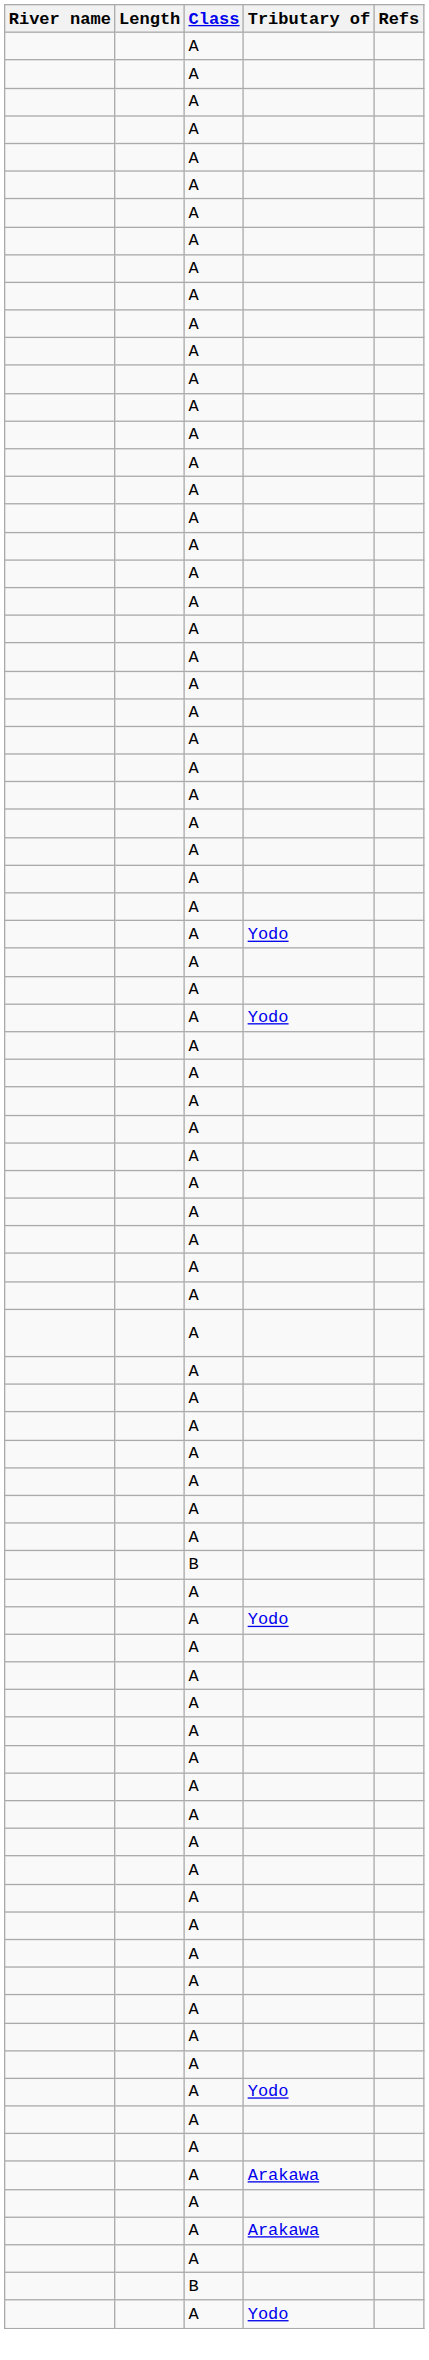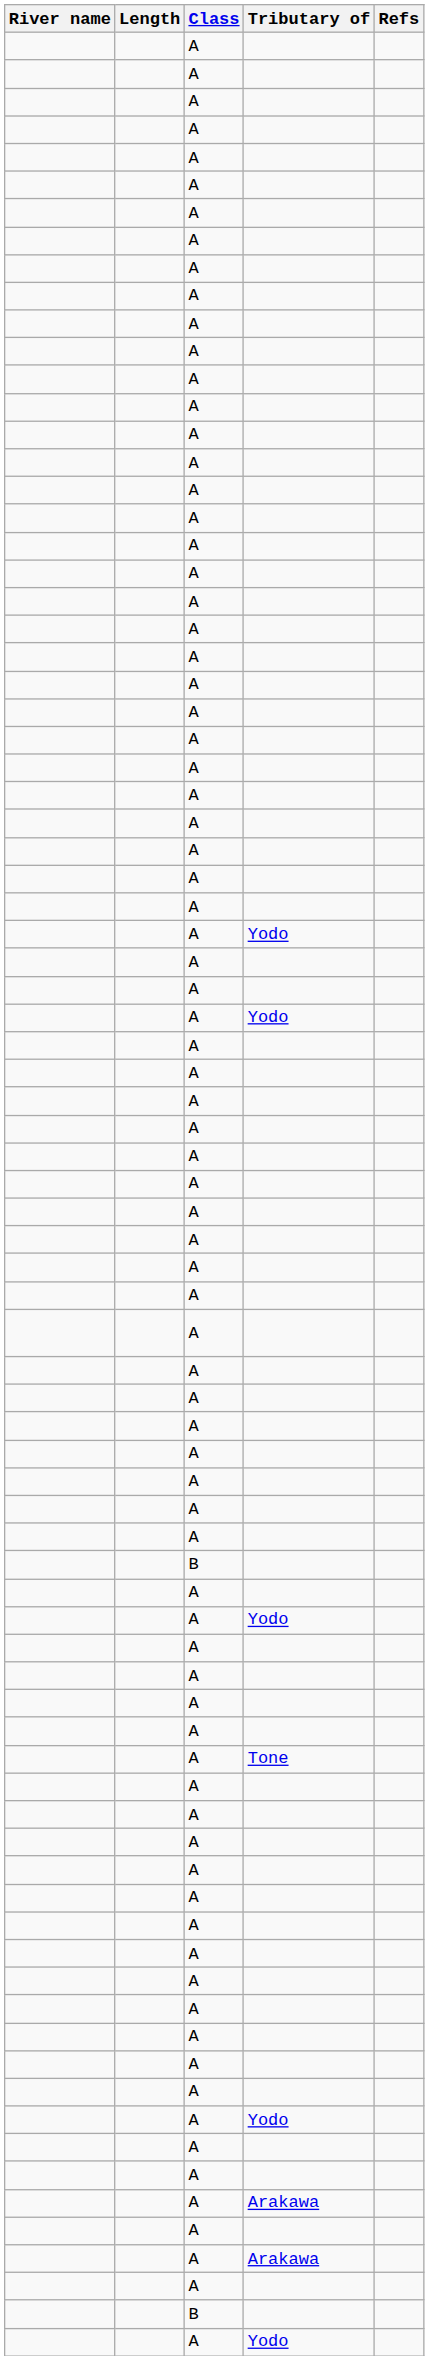 <table class="wikitable sortable static-row-numbers static-row-header-text">
 <tr>
 <th>River name</th>
 <th>Length</th>
 <th><a href='#'>Class</a></th>
 <th>Tributary of</th>
 <th class="unsortable">Refs</th>
 </tr>
 <tr>
 <td></td>
 <td></td>
 <td>A</td>
 <td></td>
 <td></td>
 </tr>
 <tr>
 <td></td>
 <td></td>
 <td>A</td>
 <td></td>
 <td></td>
 </tr>
 <tr>
 <td></td>
 <td></td>
 <td>A</td>
 <td></td>
 <td></td>
 </tr>
 <tr>
 <td></td>
 <td></td>
 <td>A</td>
 <td></td>
 <td></td>
 </tr>
 <tr>
 <td></td>
 <td></td>
 <td>A</td>
 <td></td>
 <td></td>
 </tr>
 <tr>
 <td></td>
 <td></td>
 <td>A</td>
 <td></td>
 <td></td>
 </tr>
 <tr>
 <td></td>
 <td></td>
 <td>A</td>
 <td></td>
 <td></td>
 </tr>
 <tr>
 <td></td>
 <td></td>
 <td>A</td>
 <td></td>
 <td></td>
 </tr>
 <tr>
 <td><br></td>
 <td></td>
 <td>A</td>
 <td></td>
 <td></td>
 </tr>
 <tr>
 <td><br></td>
 <td></td>
 <td>A</td>
 <td></td>
 <td></td>
 </tr>
 <tr>
 <td></td>
 <td></td>
 <td>A</td>
 <td></td>
 <td></td>
 </tr>
 <tr>
 <td></td>
 <td></td>
 <td>A</td>
 <td></td>
 <td></td>
 </tr>
 <tr>
 <td></td>
 <td></td>
 <td>A</td>
 <td></td>
 <td></td>
 </tr>
 <tr>
 <td></td>
 <td></td>
 <td>A</td>
 <td></td>
 <td></td>
 </tr>
 <tr>
 <td></td>
 <td></td>
 <td>A</td>
 <td></td>
 <td></td>
 </tr>
 <tr>
 <td></td>
 <td></td>
 <td>A</td>
 <td></td>
 <td></td>
 </tr>
 <tr>
 <td></td>
 <td></td>
 <td>A</td>
 <td></td>
 <td></td>
 </tr>
 <tr>
 <td></td>
 <td></td>
 <td>A</td>
 <td></td>
 <td></td>
 </tr>
 <tr>
 <td></td>
 <td></td>
 <td>A</td>
 <td></td>
 <td></td>
 </tr>
 <tr>
 <td><br></td>
 <td></td>
 <td>A</td>
 <td></td>
 <td></td>
 </tr>
 <tr>
 <td></td>
 <td></td>
 <td>A</td>
 <td></td>
 <td></td>
 </tr>
 <tr>
 <td></td>
 <td></td>
 <td>A</td>
 <td></td>
 <td></td>
 </tr>
 <tr>
 <td></td>
 <td></td>
 <td>A</td>
 <td></td>
 <td></td>
 </tr>
 <tr>
 <td></td>
 <td></td>
 <td>A</td>
 <td></td>
 <td></td>
 </tr>
 <tr>
 <td></td>
 <td></td>
 <td>A</td>
 <td></td>
 <td></td>
 </tr>
 <tr>
 <td></td>
 <td></td>
 <td>A</td>
 <td></td>
 <td></td>
 </tr>
 <tr>
 <td></td>
 <td></td>
 <td>A</td>
 <td></td>
 <td></td>
 </tr>
 <tr>
 <td></td>
 <td></td>
 <td>A</td>
 <td></td>
 <td></td>
 </tr>
 <tr>
 <td></td>
 <td></td>
 <td>A</td>
 <td></td>
 <td></td>
 </tr>
 <tr>
 <td></td>
 <td></td>
 <td>A</td>
 <td></td>
 <td></td>
 </tr>
 <tr>
 <td></td>
 <td></td>
 <td>A</td>
 <td></td>
 <td></td>
 </tr>
 <tr>
 <td></td>
 <td></td>
 <td>A</td>
 <td></td>
 <td></td>
 </tr>
 <tr>
 <td><br></td>
 <td></td>
 <td>A</td>
 <td><a href='#'>Yodo</a></td>
 <td></td>
 </tr>
 <tr>
 <td></td>
 <td></td>
 <td>A</td>
 <td></td>
 <td></td>
 </tr>
 <tr>
 <td></td>
 <td></td>
 <td>A</td>
 <td></td>
 <td></td>
 </tr>
 <tr>
 <td></td>
 <td></td>
 <td>A</td>
 <td><a href='#'>Yodo</a></td>
 <td></td>
 </tr>
 <tr>
 <td></td>
 <td></td>
 <td>A</td>
 <td></td>
 <td></td>
 </tr>
 <tr>
 <td></td>
 <td></td>
 <td>A</td>
 <td></td>
 <td></td>
 </tr>
 <tr>
 <td></td>
 <td></td>
 <td>A</td>
 <td></td>
 <td></td>
 </tr>
 <tr>
 <td></td>
 <td></td>
 <td>A</td>
 <td></td>
 <td></td>
 </tr>
 <tr>
 <td></td>
 <td></td>
 <td>A</td>
 <td></td>
 <td></td>
 </tr>
 <tr>
 <td></td>
 <td></td>
 <td>A</td>
 <td></td>
 <td></td>
 </tr>
 <tr>
 <td></td>
 <td></td>
 <td>A</td>
 <td></td>
 <td></td>
 </tr>
 <tr>
 <td></td>
 <td></td>
 <td>A</td>
 <td></td>
 <td></td>
 </tr>
 <tr>
 <td></td>
 <td></td>
 <td>A</td>
 <td></td>
 <td></td>
 </tr>
 <tr>
 <td></td>
 <td></td>
 <td>A</td>
 <td></td>
 <td></td>
 </tr>
 <tr>
 <td><br><br></td>
 <td></td>
 <td>A</td>
 <td></td>
 <td></td>
 </tr>
 <tr>
 <td></td>
 <td></td>
 <td>A</td>
 <td></td>
 <td></td>
 </tr>
 <tr>
 <td></td>
 <td></td>
 <td>A</td>
 <td></td>
 <td></td>
 </tr>
 <tr>
 <td></td>
 <td></td>
 <td>A</td>
 <td></td>
 <td></td>
 </tr>
 <tr>
 <td></td>
 <td></td>
 <td>A</td>
 <td></td>
 <td></td>
 </tr>
 <tr>
 <td></td>
 <td></td>
 <td>A</td>
 <td></td>
 <td></td>
 </tr>
 <tr>
 <td></td>
 <td></td>
 <td>A</td>
 <td></td>
 <td></td>
 </tr>
 <tr>
 <td></td>
 <td></td>
 <td>A</td>
 <td></td>
 <td></td>
 </tr>
 <tr>
 <td></td>
 <td></td>
 <td>B</td>
 <td></td>
 <td></td>
 </tr>
 <tr>
 <td></td>
 <td></td>
 <td>A</td>
 <td></td>
 <td></td>
 </tr>
 <tr>
 <td></td>
 <td></td>
 <td>A</td>
 <td><a href='#'>Yodo</a></td>
 <td></td>
 </tr>
 <tr>
 <td></td>
 <td></td>
 <td>A</td>
 <td></td>
 <td></td>
 </tr>
 <tr>
 <td></td>
 <td></td>
 <td>A</td>
 <td></td>
 <td></td>
 </tr>
 <tr>
 <td></td>
 <td></td>
 <td>A</td>
 <td></td>
 <td></td>
 </tr>
 <tr>
 <td></td>
 <td></td>
 <td>A</td>
 <td></td>
 <td></td>
 </tr>
 <tr>
+<td></td>
+<td></td>
+<td>A</td>
+<td><a href='#'>Tone</a></td>
+<td></td>
+</tr>
+<tr>
 <td><br></td>
 <td></td>
 <td>A</td>
 <td></td>
 <td></td>
 </tr>
 <tr>
 <td></td>
 <td></td>
 <td>A</td>
 <td></td>
 <td></td>
 </tr>
 <tr>
 <td></td>
 <td></td>
 <td>A</td>
 <td></td>
 <td></td>
 </tr>
 <tr>
 <td></td>
 <td></td>
 <td>A</td>
 <td></td>
 <td></td>
 </tr>
 <tr>
 <td></td>
 <td></td>
 <td>A</td>
 <td></td>
 <td></td>
 </tr>
 <tr>
 <td></td>
 <td></td>
 <td>A</td>
 <td></td>
 <td></td>
 </tr>
 <tr>
 <td></td>
 <td></td>
 <td>A</td>
 <td></td>
 <td></td>
 </tr>
 <tr>
 <td></td>
 <td></td>
 <td>A</td>
 <td></td>
 <td></td>
 </tr>
 <tr>
 <td></td>
 <td></td>
 <td>A</td>
 <td></td>
 <td></td>
 </tr>
 <tr>
 <td></td>
 <td></td>
 <td>A</td>
 <td></td>
 <td></td>
 </tr>
 <tr>
 <td></td>
 <td></td>
 <td>A</td>
 <td></td>
 <td></td>
 </tr>
 <tr>
 <td></td>
 <td></td>
 <td>A</td>
 <td></td>
 <td></td>
 </tr>
 <tr>
 <td></td>
 <td></td>
 <td>A</td>
 <td><a href='#'>Yodo</a></td>
 <td></td>
 </tr>
 <tr>
 <td></td>
 <td></td>
 <td>A</td>
 <td></td>
 <td></td>
 </tr>
 <tr>
 <td></td>
 <td></td>
 <td>A</td>
 <td></td>
 <td></td>
 </tr>
 <tr>
 <td></td>
 <td></td>
 <td>A</td>
 <td><a href='#'>Arakawa</a></td>
 <td></td>
 </tr>
 <tr>
 <td></td>
 <td></td>
 <td>A</td>
 <td></td>
 <td></td>
 </tr>
 <tr>
 <td></td>
 <td></td>
 <td>A</td>
 <td><a href='#'>Arakawa</a></td>
 <td></td>
 </tr>
 <tr>
 <td></td>
 <td></td>
 <td>A</td>
 <td></td>
 <td></td>
 </tr>
 <tr>
 <td></td>
 <td></td>
 <td>B</td>
 <td></td>
 <td></td>
 </tr>
 <tr>
 <td></td>
 <td></td>
 <td>A</td>
 <td><a href='#'>Yodo</a></td>
 <td></td>
 </tr>
 </table>
